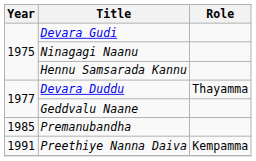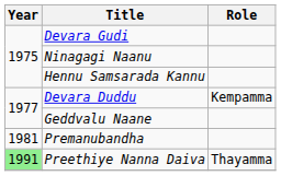 <table class="wikitable">
 <tr style="text-align:center;">
 <th>Year</th>
 <th>Title</th>
 <th>Role</th>
 </tr>
 <tr>
 <td rowspan="3">1975</td>
 <td><em><a href='#'>Devara Gudi</a></em></td>
 <td></td>
 </tr>
 <tr>
 <td><em>Ninagagi Naanu</em></td>
 <td></td>
 </tr>
 <tr>
 <td><em>Hennu Samsarada Kannu</em></td>
 <td></td>
 </tr>
 <tr>
 <td rowspan="2">1977</td>
 <td><em><a href='#'>Devara Duddu</a></em></td>
-<td>Thayamma</td>
+<td>Kempamma</td>
 </tr>
 <tr>
 <td><em>Geddvalu Naane</em></td>
 <td></td>
 </tr>
 <tr>
-<td>1985</td>
+<td>1981</td>
 <td><em>Premanubandha</em></td>
 <td></td>
 </tr>
 <tr>
-<td>1991</td>
+<td style="background: lightgreen;">1991</td>
 <td><em>Preethiye Nanna Daiva</em></td>
-<td>Kempamma</td>
+<td>Thayamma</td>
 </tr>
 <tr>
 </tr>
 </table>
